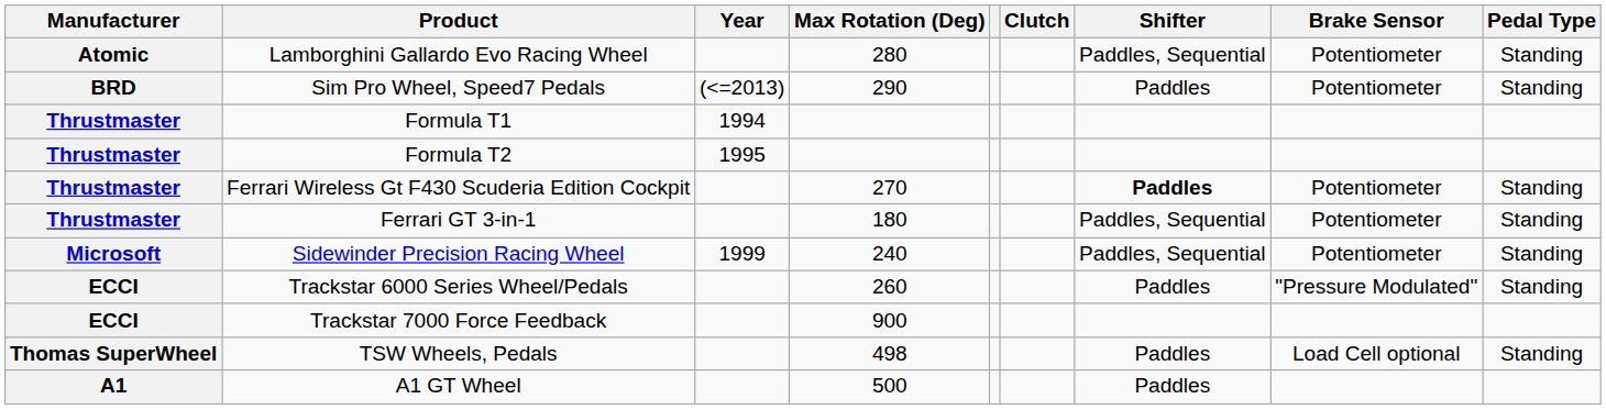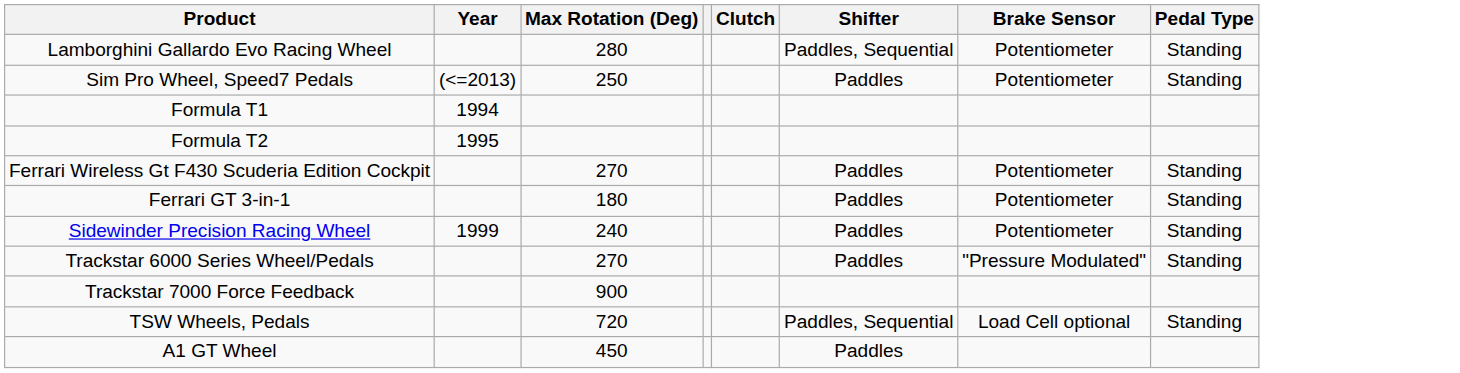 <table class="wikitable sortable" style="text-align:center; width:auto;">
 <tr>
-<th scope="col">Manufacturer</th>
 <th scope="col">Product</th>
 <th scope="col">Year</th>
 <th scope="col">Max Rotation (Deg)</th>
 <th scope="col"></th>
 <th scope="col">Clutch</th>
 <th scope="col">Shifter</th>
 <th scope="col">Brake Sensor</th>
 <th scope="col">Pedal Type</th>
 </tr>
 <tr>
-<th scope="row">Atomic</th>
 <td>Lamborghini Gallardo Evo Racing Wheel</td>
 <td></td>
 <td>280</td>
 <td></td>
 <td></td>
 <td>Paddles, Sequential</td>
 <td>Potentiometer</td>
 <td>Standing</td>
 </tr>
 <tr>
-<th scope="row">BRD</th>
 <td>Sim Pro Wheel, Speed7 Pedals</td>
 <td>(<=2013)</td>
-<td>290</td>
+<td>250</td>
 <td></td>
 <td></td>
 <td>Paddles</td>
 <td>Potentiometer</td>
 <td>Standing</td>
 </tr>
 <tr>
-<th scope="row"><a href='#'>Thrustmaster</a></th>
 <td>Formula T1</td>
 <td>1994</td>
 <td></td>
 <td></td>
 <td></td>
 <td></td>
 <td></td>
 <td></td>
 </tr>
 <tr>
-<th scope="row"><a href='#'>Thrustmaster</a></th>
 <td>Formula T2</td>
 <td>1995</td>
 <td></td>
 <td></td>
 <td></td>
 <td></td>
 <td></td>
 <td></td>
 </tr>
 <tr>
-<th scope="row"><a href='#'>Thrustmaster</a></th>
 <td>Ferrari Wireless Gt F430 Scuderia Edition Cockpit</td>
 <td></td>
 <td>270</td>
 <td></td>
 <td></td>
-<td><strong>Paddles</strong></td>
+<td>Paddles</td>
 <td>Potentiometer</td>
 <td>Standing</td>
 </tr>
 <tr>
-<th scope="row"><a href='#'>Thrustmaster</a></th>
 <td>Ferrari GT 3-in-1</td>
 <td></td>
 <td>180</td>
 <td></td>
 <td></td>
-<td>Paddles, Sequential</td>
+<td>Paddles</td>
 <td>Potentiometer</td>
 <td>Standing</td>
 </tr>
 <tr>
-<th scope="row"><a href='#'>Microsoft</a></th>
 <td><a href='#'>Sidewinder Precision Racing Wheel</a></td>
 <td>1999</td>
 <td>240</td>
 <td></td>
 <td></td>
-<td>Paddles, Sequential</td>
+<td>Paddles</td>
 <td>Potentiometer</td>
 <td>Standing</td>
 </tr>
 <tr>
-<th scope="row">ECCI</th>
 <td>Trackstar 6000 Series Wheel/Pedals</td>
 <td></td>
-<td>260</td>
+<td>270</td>
 <td> </td>
 <td></td>
 <td>Paddles</td>
 <td>"Pressure Modulated"</td>
 <td>Standing</td>
 </tr>
 <tr>
-<th scope="row">ECCI</th>
 <td>Trackstar 7000 Force Feedback</td>
 <td></td>
 <td>900</td>
 <td></td>
 <td></td>
 <td></td>
 <td></td>
 <td></td>
 </tr>
 <tr>
-<th scope="row">Thomas SuperWheel</th>
 <td>TSW Wheels, Pedals</td>
 <td></td>
-<td>498</td>
+<td>720</td>
 <td></td>
 <td></td>
-<td>Paddles</td>
+<td>Paddles, Sequential</td>
 <td>Load Cell optional</td>
 <td>Standing</td>
 </tr>
 <tr>
-<th scope="row">A1</th>
 <td>A1 GT Wheel</td>
 <td></td>
-<td>500</td>
+<td>450</td>
 <td> </td>
 <td></td>
 <td>Paddles</td>
 <td></td>
 <td></td>
 </tr>
 </table>
